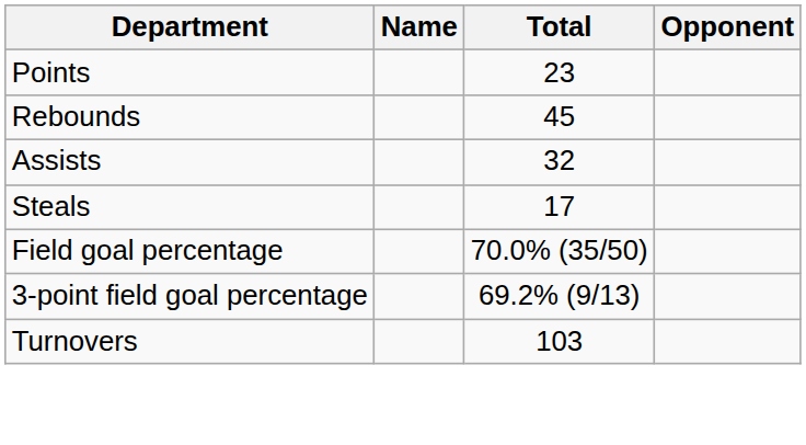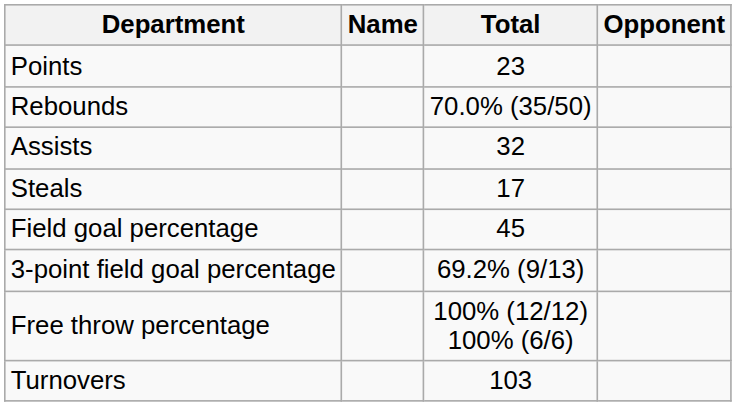 <table class=wikitable>
 <tr>
 <th>Department</th>
 <th>Name</th>
 <th>Total</th>
 <th>Opponent</th>
 </tr>
 <tr>
 <td>Points</td>
 <td></td>
 <td align=center>23</td>
 <td></td>
 </tr>
 <tr>
 <td>Rebounds</td>
 <td></td>
-<td align=center>45</td>
+<td align=center>70.0% (35/50)</td>
 <td></td>
 </tr>
 <tr>
 <td>Assists</td>
 <td></td>
 <td align=center>32</td>
 <td></td>
 </tr>
 <tr>
 <td>Steals</td>
 <td></td>
 <td align=center>17</td>
 <td></td>
 </tr>
 <tr>
 <td>Field goal percentage</td>
 <td></td>
-<td align=center>70.0% (35/50)</td>
+<td align=center>45</td>
 <td></td>
 </tr>
 <tr>
 <td>3-point field goal percentage</td>
 <td></td>
 <td align=center>69.2% (9/13)</td>
 <td></td>
 </tr>
 <tr>
+<td>Free throw percentage</td>
+<td><br></td>
+<td align=center>100% (12/12)<br>100% (6/6)<br></td>
+<td><br></td>
+</tr>
+<tr>
 <td>Turnovers</td>
 <td></td>
 <td align=center>103</td>
 <td></td>
 </tr>
 </table>
